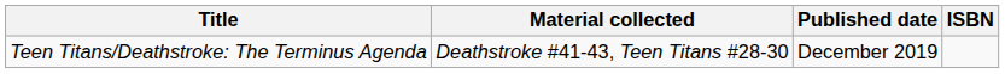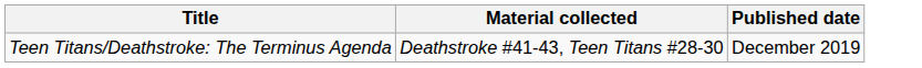 <table class="wikitable">
 <tr>
 <th>Title</th>
 <th>Material collected</th>
 <th>Published date</th>
-<th>ISBN</th>
 </tr>
 <tr>
 <td><em>Teen Titans/Deathstroke: The Terminus Agenda</em></td>
 <td><em>Deathstroke</em> #41-43, <em>Teen Titans</em> #28-30</td>
 <td>December 2019</td>
-<td></td>
 </tr>
 </table>
